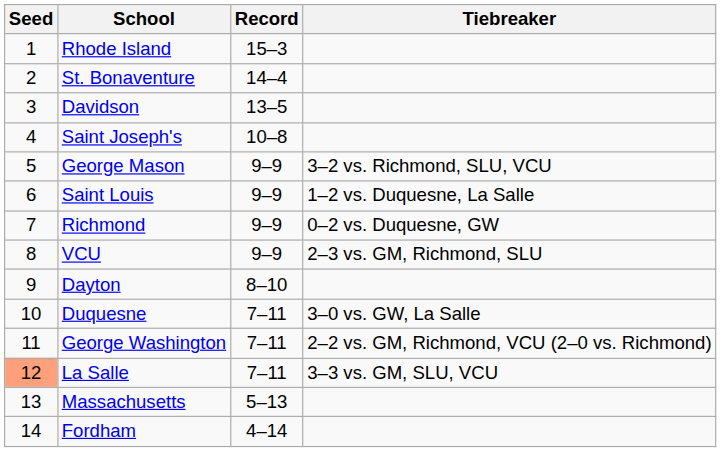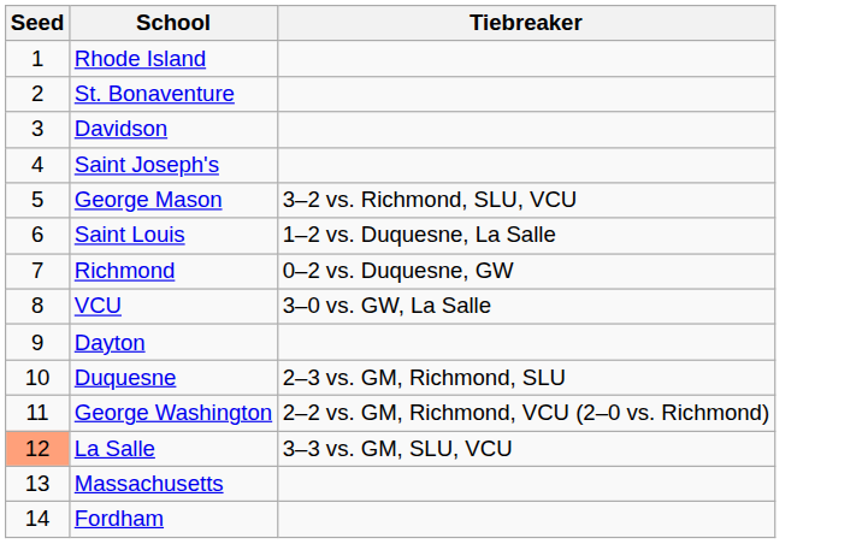 <table class="wikitable" style="text-align:center">
 <tr>
 <th>Seed</th>
 <th>School</th>
-<th>Record</th>
 <th>Tiebreaker</th>
 </tr>
 <tr>
 <td>1</td>
 <td align=left><a href='#'>Rhode Island</a></td>
-<td>15–3</td>
 <td></td>
 </tr>
 <tr>
 <td>2</td>
 <td align=left><a href='#'>St. Bonaventure</a></td>
-<td>14–4</td>
 <td></td>
 </tr>
 <tr>
 <td>3</td>
 <td align=left><a href='#'>Davidson</a></td>
-<td>13–5</td>
 <td></td>
 </tr>
 <tr>
 <td>4</td>
 <td align=left><a href='#'>Saint Joseph's</a></td>
-<td>10–8</td>
 <td></td>
 </tr>
 <tr>
 <td>5</td>
 <td align=left><a href='#'>George Mason</a></td>
-<td>9–9</td>
 <td align=left>3–2 vs. Richmond, SLU, VCU</td>
 </tr>
 <tr>
 <td>6</td>
 <td align=left><a href='#'>Saint Louis</a></td>
-<td>9–9</td>
 <td align=left>1–2 vs. Duquesne, La Salle</td>
 </tr>
 <tr>
 <td>7</td>
 <td align=left><a href='#'>Richmond</a></td>
-<td>9–9</td>
 <td align=left>0–2 vs. Duquesne, GW</td>
 </tr>
 <tr>
 <td>8</td>
 <td align=left><a href='#'>VCU</a></td>
-<td>9–9</td>
-<td align=left>2–3 vs. GM, Richmond, SLU</td>
+<td align=left>3–0 vs. GW, La Salle</td>
 </tr>
 <tr>
 <td>9</td>
 <td align=left><a href='#'>Dayton</a></td>
-<td>8–10</td>
 <td></td>
 </tr>
 <tr>
 <td>10</td>
 <td align=left><a href='#'>Duquesne</a></td>
-<td>7–11</td>
-<td align=left>3–0 vs. GW, La Salle</td>
+<td align=left>2–3 vs. GM, Richmond, SLU</td>
 </tr>
 <tr>
 <td>11</td>
 <td align=left><a href='#'>George Washington</a></td>
-<td>7–11</td>
 <td align=left>2–2 vs. GM, Richmond, VCU (2–0 vs. Richmond)</td>
 </tr>
 <tr>
 <td style="background: lightsalmon;">12</td>
 <td align=left><a href='#'>La Salle</a></td>
-<td>7–11</td>
 <td align=left>3–3 vs. GM, SLU, VCU</td>
 </tr>
 <tr>
 <td>13</td>
 <td align=left><a href='#'>Massachusetts</a></td>
-<td>5–13</td>
 <td></td>
 </tr>
 <tr>
 <td>14</td>
 <td align=left><a href='#'>Fordham</a></td>
-<td>4–14</td>
 <td></td>
 </tr>
 </table>
